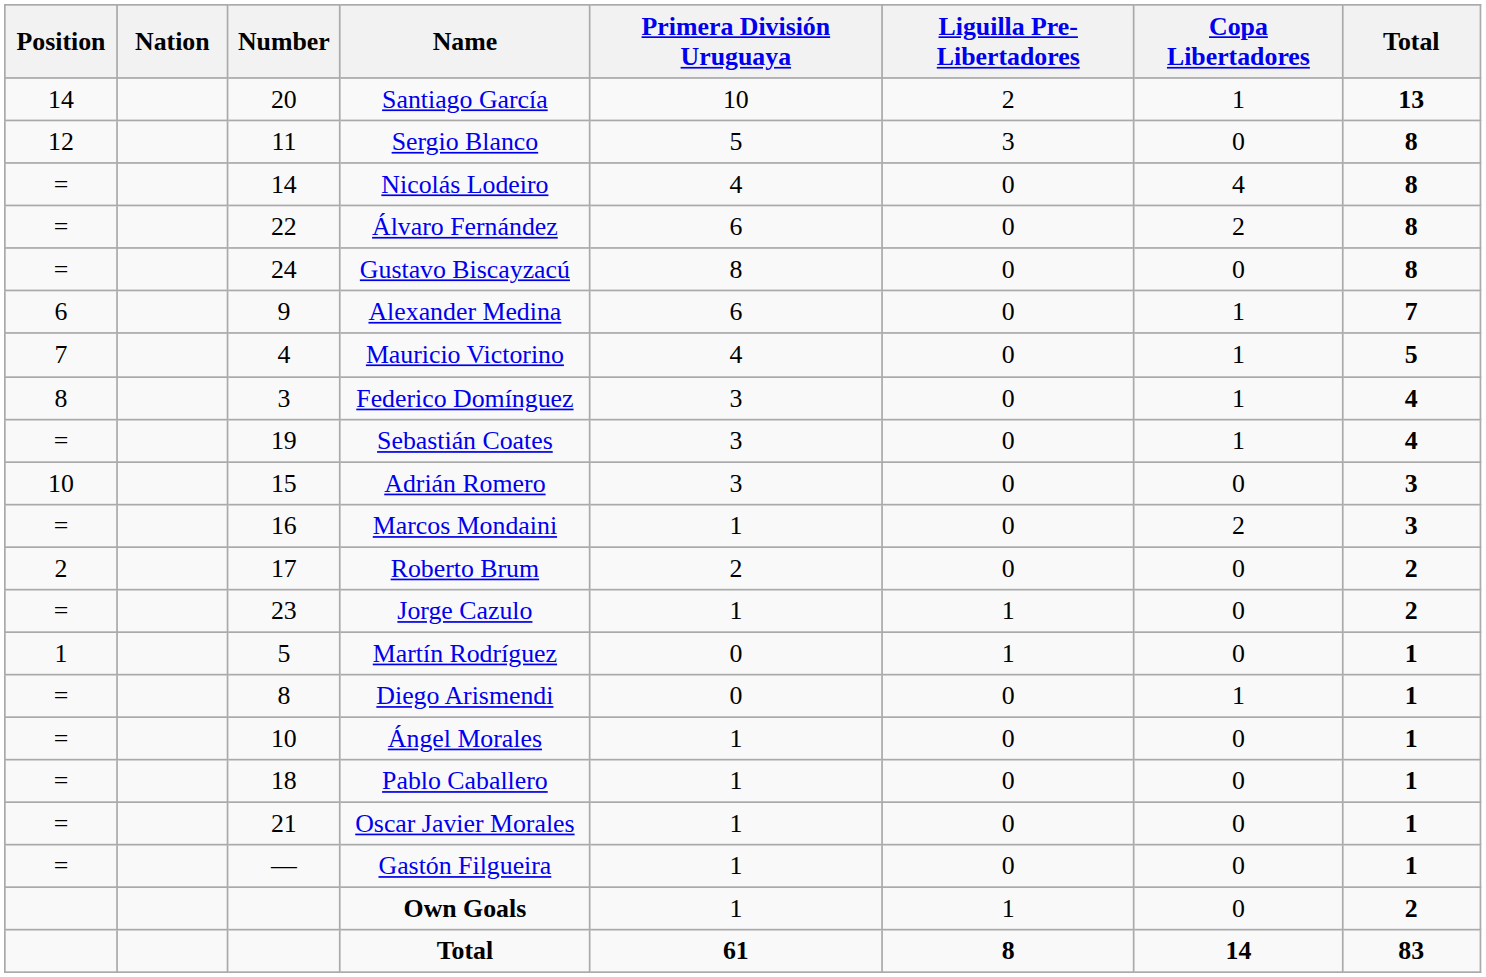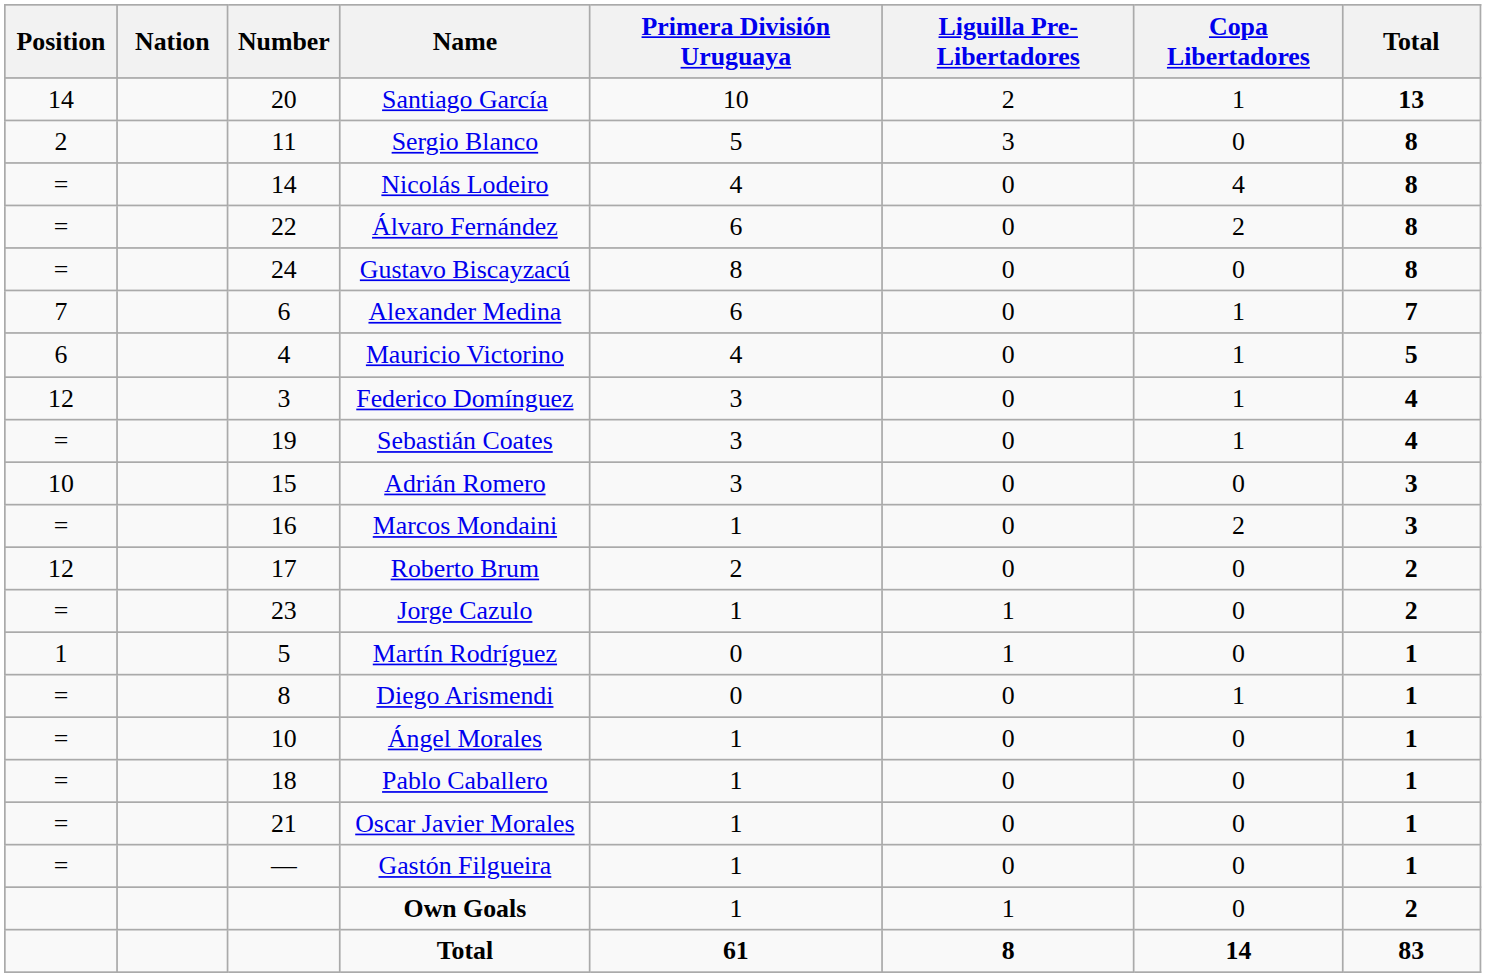 <table class="wikitable" style="font-size: 95%; text-align: center;">
 <tr>
 <th width=60>Position</th>
 <th width=60>Nation</th>
 <th width=60>Number</th>
 <th width=150>Name</th>
 <th width=180><a href='#'>Primera División Uruguaya</a></th>
 <th width=150><a href='#'>Liguilla Pre-Libertadores</a></th>
 <th width=120><a href='#'>Copa Libertadores</a></th>
 <th width=80>Total</th>
 </tr>
 <tr>
 <td>14</td>
 <td></td>
 <td>20</td>
 <td><a href='#'>Santiago García</a></td>
 <td>10</td>
 <td>2</td>
 <td>1</td>
 <td><strong>13</strong></td>
 </tr>
 <tr>
-<td>12</td>
+<td>2</td>
 <td></td>
 <td>11</td>
 <td><a href='#'>Sergio Blanco</a></td>
 <td>5</td>
 <td>3</td>
 <td>0</td>
 <td><strong>8</strong></td>
 </tr>
 <tr>
 <td>=</td>
 <td></td>
 <td>14</td>
 <td><a href='#'>Nicolás Lodeiro</a></td>
 <td>4</td>
 <td>0</td>
 <td>4</td>
 <td><strong>8</strong></td>
 </tr>
 <tr>
 <td>=</td>
 <td></td>
 <td>22</td>
 <td><a href='#'>Álvaro Fernández</a></td>
 <td>6</td>
 <td>0</td>
 <td>2</td>
 <td><strong>8</strong></td>
 </tr>
 <tr>
 <td>=</td>
 <td></td>
 <td>24</td>
 <td><a href='#'>Gustavo Biscayzacú</a></td>
 <td>8</td>
 <td>0</td>
 <td>0</td>
 <td><strong>8</strong></td>
 </tr>
 <tr>
+<td>7</td>
+<td></td>
 <td>6</td>
-<td></td>
-<td>9</td>
 <td><a href='#'>Alexander Medina</a></td>
 <td>6</td>
 <td>0</td>
 <td>1</td>
 <td><strong>7</strong></td>
 </tr>
 <tr>
-<td>7</td>
+<td>6</td>
 <td></td>
 <td>4</td>
 <td><a href='#'>Mauricio Victorino</a></td>
 <td>4</td>
 <td>0</td>
 <td>1</td>
 <td><strong>5</strong></td>
 </tr>
 <tr>
-<td>8</td>
+<td>12</td>
 <td></td>
 <td>3</td>
 <td><a href='#'>Federico Domínguez</a></td>
 <td>3</td>
 <td>0</td>
 <td>1</td>
 <td><strong>4</strong></td>
 </tr>
 <tr>
 <td>=</td>
 <td></td>
 <td>19</td>
 <td><a href='#'>Sebastián Coates</a></td>
 <td>3</td>
 <td>0</td>
 <td>1</td>
 <td><strong>4</strong></td>
 </tr>
 <tr>
 <td>10</td>
 <td></td>
 <td>15</td>
 <td><a href='#'>Adrián Romero</a></td>
 <td>3</td>
 <td>0</td>
 <td>0</td>
 <td><strong>3</strong></td>
 </tr>
 <tr>
 <td>=</td>
 <td></td>
 <td>16</td>
 <td><a href='#'>Marcos Mondaini</a></td>
 <td>1</td>
 <td>0</td>
 <td>2</td>
 <td><strong>3</strong></td>
 </tr>
 <tr>
-<td>2</td>
+<td>12</td>
 <td></td>
 <td>17</td>
 <td><a href='#'>Roberto Brum</a></td>
 <td>2</td>
 <td>0</td>
 <td>0</td>
 <td><strong>2</strong></td>
 </tr>
 <tr>
 <td>=</td>
 <td></td>
 <td>23</td>
 <td><a href='#'>Jorge Cazulo</a></td>
 <td>1</td>
 <td>1</td>
 <td>0</td>
 <td><strong>2</strong></td>
 </tr>
 <tr>
 <td>1</td>
 <td></td>
 <td>5</td>
 <td><a href='#'>Martín Rodríguez</a></td>
 <td>0</td>
 <td>1</td>
 <td>0</td>
 <td><strong>1</strong></td>
 </tr>
 <tr>
 <td>=</td>
 <td></td>
 <td>8</td>
 <td><a href='#'>Diego Arismendi</a></td>
 <td>0</td>
 <td>0</td>
 <td>1</td>
 <td><strong>1</strong></td>
 </tr>
 <tr>
 <td>=</td>
 <td></td>
 <td>10</td>
 <td><a href='#'>Ángel Morales</a></td>
 <td>1</td>
 <td>0</td>
 <td>0</td>
 <td><strong>1</strong></td>
 </tr>
 <tr>
 <td>=</td>
 <td></td>
 <td>18</td>
 <td><a href='#'>Pablo Caballero</a></td>
 <td>1</td>
 <td>0</td>
 <td>0</td>
 <td><strong>1</strong></td>
 </tr>
 <tr>
 <td>=</td>
 <td></td>
 <td>21</td>
 <td><a href='#'>Oscar Javier Morales</a></td>
 <td>1</td>
 <td>0</td>
 <td>0</td>
 <td><strong>1</strong></td>
 </tr>
 <tr>
 <td>=</td>
 <td></td>
 <td>—</td>
 <td><a href='#'>Gastón Filgueira</a></td>
 <td>1</td>
 <td>0</td>
 <td>0</td>
 <td><strong>1</strong></td>
 </tr>
 <tr>
 <td></td>
 <td></td>
 <td></td>
 <td><strong>Own Goals</strong></td>
 <td>1</td>
 <td>1</td>
 <td>0</td>
 <td><strong>2</strong></td>
 </tr>
 <tr>
 <td></td>
 <td></td>
 <td></td>
 <td><strong>Total</strong></td>
 <td><strong>61</strong></td>
 <td><strong>8</strong></td>
 <td><strong>14</strong></td>
 <td><strong>83</strong></td>
 </tr>
 </table>
